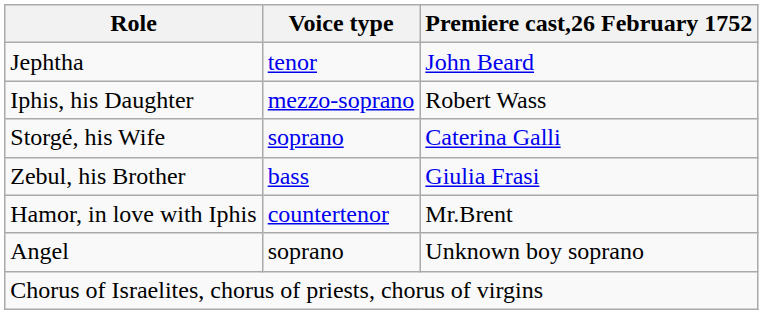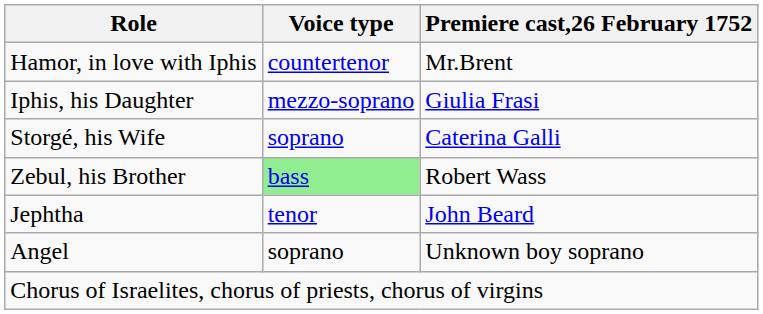 <table class=wikitable>
 <tr>
 <th>Role</th>
 <th>Voice type</th>
 <th>Premiere cast,26 February 1752<br></th>
 </tr>
 <tr>
-<td>Jephtha</td>
-<td><a href='#'>tenor</a></td>
-<td><a href='#'>John Beard</a></td>
+<td>Hamor, in love with Iphis</td>
+<td><a href='#'>countertenor</a></td>
+<td>Mr.Brent</td>
 </tr>
 <tr>
 <td>Iphis, his Daughter</td>
 <td><a href='#'>mezzo-soprano</a></td>
-<td>Robert Wass</td>
+<td><a href='#'>Giulia Frasi</a></td>
 </tr>
 <tr>
 <td>Storgé, his Wife</td>
 <td><a href='#'>soprano</a></td>
 <td><a href='#'>Caterina Galli</a></td>
 </tr>
 <tr>
 <td>Zebul, his Brother</td>
-<td><a href='#'>bass</a></td>
-<td><a href='#'>Giulia Frasi</a></td>
+<td style="background: lightgreen;"><a href='#'>bass</a></td>
+<td>Robert Wass</td>
 </tr>
 <tr>
-<td>Hamor, in love with Iphis</td>
-<td><a href='#'>countertenor</a></td>
-<td>Mr.Brent</td>
+<td>Jephtha</td>
+<td><a href='#'>tenor</a></td>
+<td><a href='#'>John Beard</a></td>
 </tr>
 <tr>
 <td>Angel</td>
 <td>soprano</td>
 <td>Unknown boy soprano</td>
 </tr>
 <tr>
 <td colspan=3>Chorus of Israelites, chorus of priests, chorus of virgins</td>
 </tr>
 </table>
